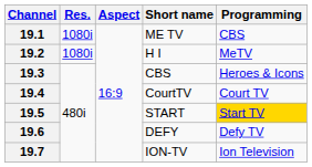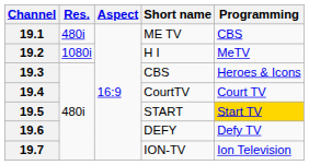 <table class="wikitable">
 <tr>
 <th scope = "col"><a href='#'>Channel</a></th>
 <th scope = "col"><a href='#'>Res.</a></th>
 <th scope = "col"><a href='#'>Aspect</a></th>
 <th scope = "col">Short name</th>
 <th scope = "col">Programming</th>
 </tr>
 <tr>
 <th scope = "row">19.1</th>
-<td><a href='#'>1080i</a></td>
+<td><a href='#'>480i</a></td>
 <td rowspan=7><a href='#'>16:9</a></td>
 <td>ME TV</td>
 <td><a href='#'>CBS</a></td>
 </tr>
 <tr>
 <th scope = "row">19.2</th>
 <td><a href='#'>1080i</a></td>
 <td>H I</td>
 <td><a href='#'>MeTV</a></td>
 </tr>
 <tr>
 <th scope = "row">19.3</th>
 <td rowspan=5>480i</td>
 <td>CBS</td>
 <td><a href='#'>Heroes & Icons</a></td>
 </tr>
 <tr>
 <th scope = "row">19.4</th>
 <td>CourtTV</td>
 <td><a href='#'>Court TV</a></td>
 </tr>
 <tr>
 <th scope = "row">19.5</th>
 <td>START</td>
 <td style="background: gold;"><a href='#'>Start TV</a></td>
 </tr>
 <tr>
 <th scope = "row">19.6</th>
 <td>DEFY</td>
 <td><a href='#'>Defy TV</a></td>
 </tr>
 <tr>
 <th scope = "row">19.7</th>
 <td>ION-TV</td>
 <td><a href='#'>Ion Television</a></td>
 </tr>
 </table>
